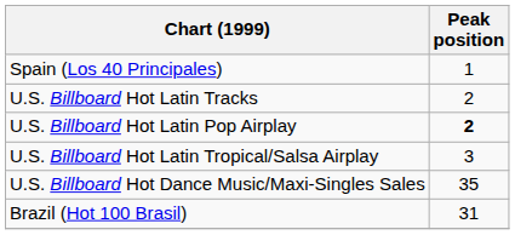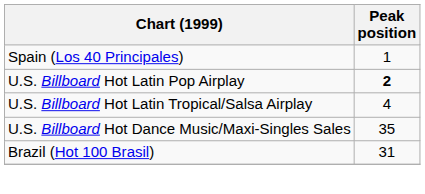 <table class="wikitable">
 <tr>
 <th align="left">Chart (1999)</th>
 <th align="left">Peak<br>position</th>
 </tr>
 <tr>
 <td align="left">Spain (<a href='#'>Los 40 Principales</a>)</td>
 <td align="center">1</td>
 </tr>
 <tr>
-<td align="left">U.S. <em><a href='#'>Billboard</a></em> Hot Latin Tracks</td>
-<td align="center">2</td>
-</tr>
-<tr>
 <td align="left">U.S. <em><a href='#'>Billboard</a></em> Hot Latin Pop Airplay</td>
 <td align="center"><strong>2</strong></td>
 </tr>
 <tr>
 <td align="left">U.S. <em><a href='#'>Billboard</a></em> Hot Latin Tropical/Salsa Airplay</td>
-<td align="center">3</td>
+<td align="center">4</td>
 </tr>
 <tr>
 <td align="left">U.S. <em><a href='#'>Billboard</a></em> Hot Dance Music/Maxi-Singles Sales</td>
 <td align="center">35</td>
 </tr>
 <tr>
 <td align="left">Brazil (<a href='#'>Hot 100 Brasil</a>)</td>
 <td align="center">31</td>
 </tr>
 <tr>
 </tr>
 </table>
